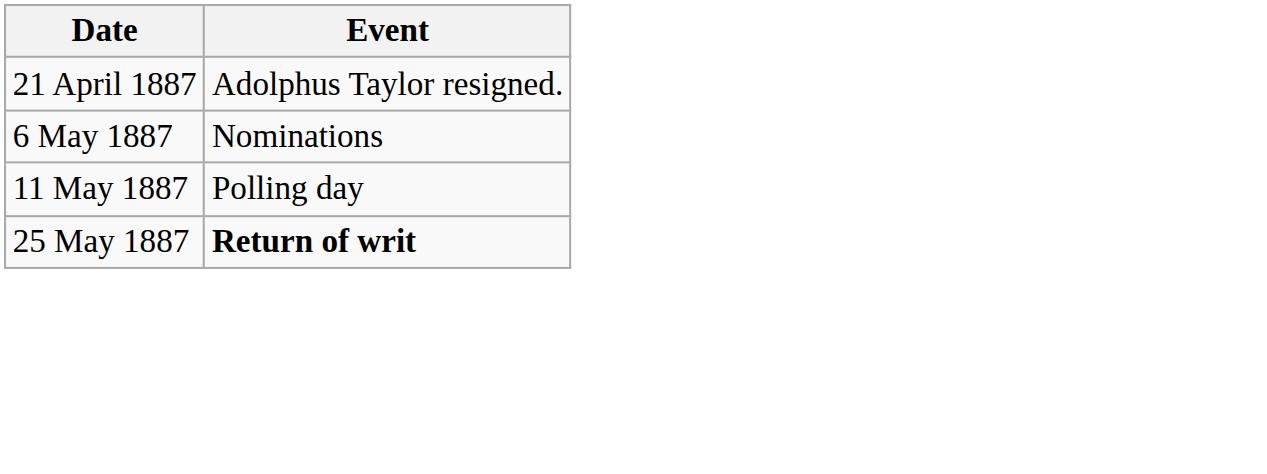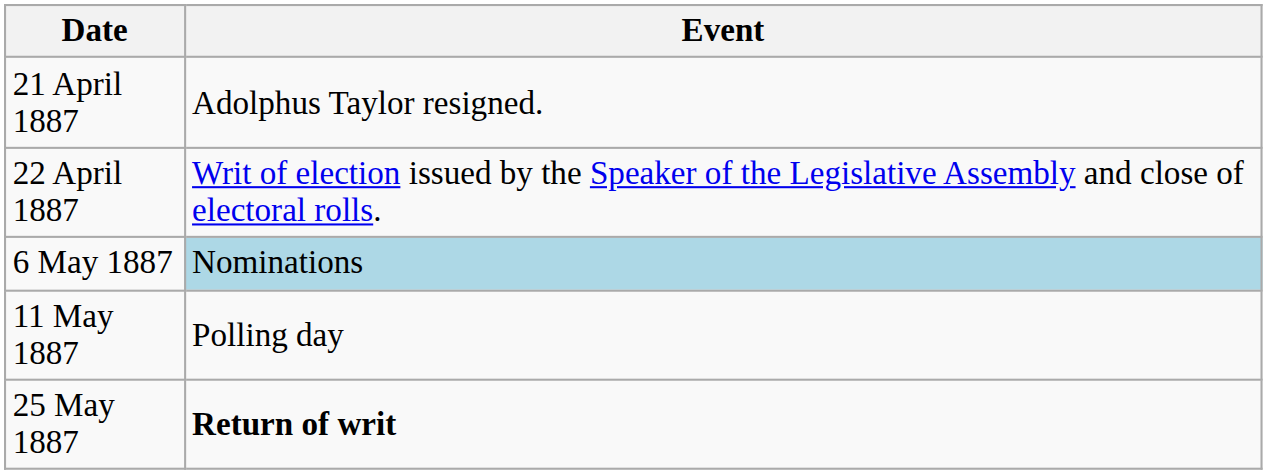 <table class="wikitable">
 <tr>
 <th>Date</th>
 <th>Event</th>
 </tr>
 <tr>
 <td>21 April 1887</td>
 <td>Adolphus Taylor resigned.</td>
 </tr>
 <tr>
+<td>22 April 1887</td>
+<td><a href='#'>Writ of election</a> issued by the <a href='#'>Speaker of the Legislative Assembly</a> and close of <a href='#'>electoral rolls</a>.</td>
+</tr>
+<tr>
 <td>6 May 1887</td>
-<td>Nominations</td>
+<td style="background: lightblue;">Nominations</td>
 </tr>
 <tr>
 <td>11 May 1887</td>
 <td>Polling day</td>
 </tr>
 <tr>
 <td>25 May 1887</td>
 <td><strong>Return of writ</strong></td>
 </tr>
 </table>
